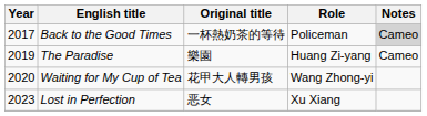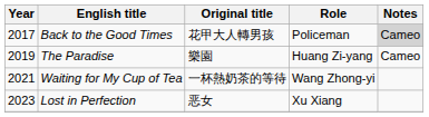 <table class = "wikitable sortable">
 <tr>
 <th>Year</th>
 <th>English title</th>
 <th>Original title</th>
 <th>Role</th>
 <th class = "unsortable">Notes</th>
 </tr>
 <tr>
 <td>2017</td>
 <td><em>Back to the Good Times</em></td>
-<td>一杯熱奶茶的等待</td>
+<td>花甲大人轉男孩</td>
 <td>Policeman</td>
 <td style="background: lightgrey;">Cameo</td>
 </tr>
 <tr>
 <td>2019</td>
 <td><em>The Paradise</em></td>
 <td>樂園</td>
 <td>Huang Zi-yang</td>
 <td>Cameo</td>
 </tr>
 <tr>
-<td>2020</td>
+<td>2021</td>
 <td><em>Waiting for My Cup of Tea</em></td>
-<td>花甲大人轉男孩</td>
+<td>一杯熱奶茶的等待</td>
 <td>Wang Zhong-yi</td>
 <td></td>
 </tr>
 <tr>
 <td>2023</td>
 <td><em>Lost in Perfection</em></td>
 <td>恶女</td>
 <td>Xu Xiang</td>
 <td></td>
 </tr>
 <tr>
 </tr>
 </table>
